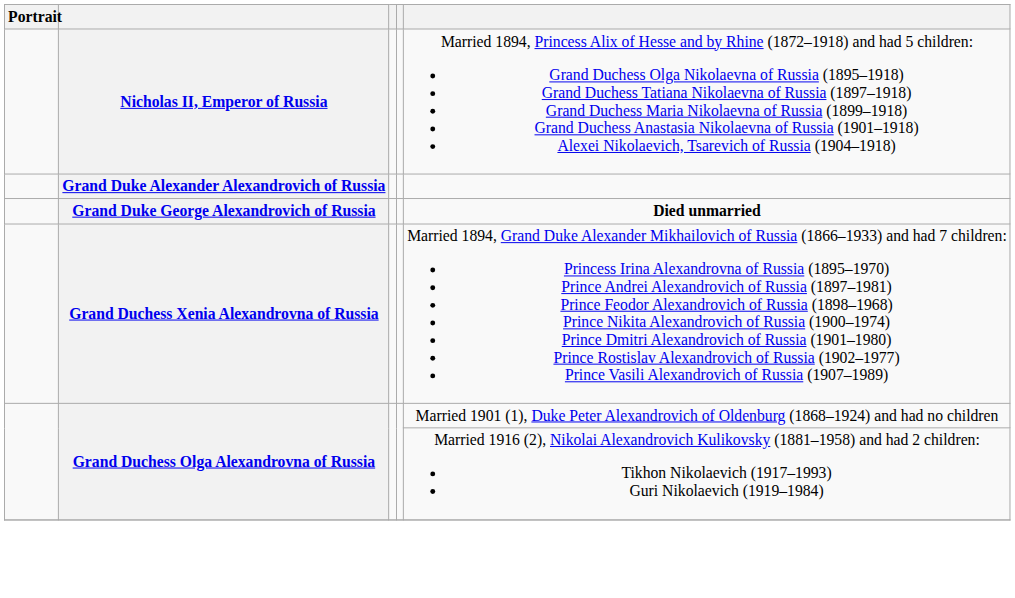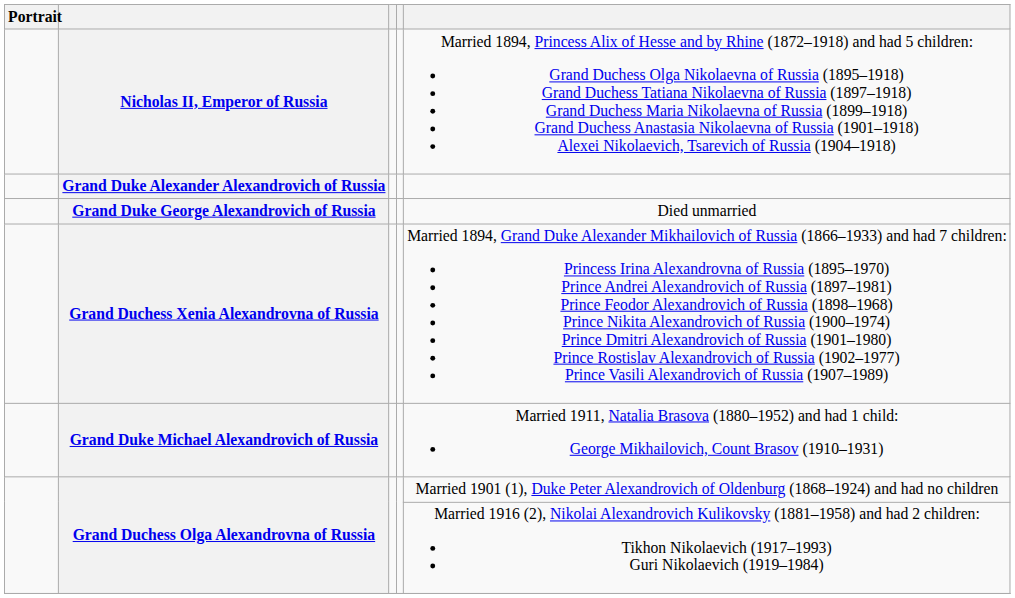 <table class="wikitable sortable sticky-header">
 <tr>
 <th scope="col" class="unsortable" style=max-width:3em>Portrait</th>
 <th scope="col" style=max-width:3em></th>
 <th scope="col" style=max-width:3em></th>
 <th scope="col" style=max-width:3em></th>
 <th scope="col" class="unsortable" style=max-width:3em></th>
 </tr>
 <tr>
 <td class="float-center" style="text-align:center;"></td>
 <th scope="row" class="float-center" style="text-align:center;" data-sort-value="of Russia, Nicholas"><a href='#'>Nicholas II, Emperor of Russia</a> </th>
 <td class="float-center" style="text-align:center;"></td>
 <td class="float-center" style="text-align:center;"></td>
 <td class="float-center" style="text-align:center;">Married 1894, <a href='#'>Princess Alix of Hesse and by Rhine</a> (1872–1918) and had 5 children:<br><ul><li><a href='#'>Grand Duchess Olga Nikolaevna of Russia</a> (1895–1918)</li><li><a href='#'>Grand Duchess Tatiana Nikolaevna of Russia</a> (1897–1918)</li><li><a href='#'>Grand Duchess Maria Nikolaevna of Russia</a> (1899–1918)</li><li><a href='#'>Grand Duchess Anastasia Nikolaevna of Russia</a> (1901–1918)</li><li><a href='#'>Alexei Nikolaevich, Tsarevich of Russia</a> (1904–1918)</li></ul></td>
 </tr>
 <tr>
 <td class="float-center" style="text-align:center;"></td>
 <th scope="row" class="float-center" style="text-align:center;" data-sort-value="of Russia, Alexander"><a href='#'>Grand Duke Alexander Alexandrovich of Russia</a></th>
 <td class="float-center" style="text-align:center;"></td>
 <td class="float-center" style="text-align:center;"></td>
 <td class="float-center" style="text-align:center;"></td>
 </tr>
 <tr>
 <td class="float-center" style="text-align:center;"></td>
 <th scope="row" class="float-center" style="text-align:center;" data-sort-value="of Russia, George"><a href='#'>Grand Duke George Alexandrovich of Russia</a></th>
 <td class="float-center" style="text-align:center;"></td>
 <td class="float-center" style="text-align:center;"></td>
-<td class="float-center" style="text-align:center;"><strong>Died unmarried</strong></td>
+<td class="float-center" style="text-align:center;">Died unmarried</td>
 </tr>
 <tr>
 <td class="float-center" style="text-align:center;"></td>
 <th scope="row" class="float-center" style="text-align:center;" data-sort-value="of Russia, Xenia"><a href='#'>Grand Duchess Xenia Alexandrovna of Russia</a></th>
 <td class="float-center" style="text-align:center;"></td>
 <td class="float-center" style="text-align:center;"></td>
 <td class="float-center" style="text-align:center;">Married 1894, <a href='#'>Grand Duke Alexander Mikhailovich of Russia</a> (1866–1933) and had 7 children:<br><ul><li><a href='#'>Princess Irina Alexandrovna of Russia</a> (1895–1970)</li><li><a href='#'>Prince Andrei Alexandrovich of Russia</a> (1897–1981)</li><li><a href='#'>Prince Feodor Alexandrovich of Russia</a> (1898–1968)</li><li><a href='#'>Prince Nikita Alexandrovich of Russia</a> (1900–1974)</li><li><a href='#'>Prince Dmitri Alexandrovich of Russia</a> (1901–1980)</li><li><a href='#'>Prince Rostislav Alexandrovich of Russia</a> (1902–1977)</li><li><a href='#'>Prince Vasili Alexandrovich of Russia</a> (1907–1989)</li></ul></td>
+</tr>
+<tr>
+<td class="float-center" style="text-align:center;"></td>
+<th scope="row" class="float-center" style="text-align:center;" data-sort-value="of Russia, Michael"><a href='#'>Grand Duke Michael Alexandrovich of Russia</a></th>
+<td class="float-center" style="text-align:center;"></td>
+<td class="float-center" style="text-align:center;"></td>
+<td class="float-center" style="text-align:center;">Married 1911, <a href='#'>Natalia Brasova</a> (1880–1952) and had 1 child:<br><ul><li><a href='#'>George Mikhailovich, Count Brasov</a> (1910–1931)</li></ul></td>
 </tr>
 <tr>
 <td class="float-center" style="text-align:center;" rowspan="2"></td>
 <th scope="rowgroup" class="float-center" style="text-align:center;" rowspan="2" data-sort-value="of Russia, Olga"><a href='#'>Grand Duchess Olga Alexandrovna of Russia</a></th>
 <td class="float-center" style="text-align:center;" rowspan="2"></td>
 <td class="float-center" style="text-align:center;" rowspan="2"></td>
 <td class="float-center" style="text-align:center;">Married 1901 (1), <a href='#'>Duke Peter Alexandrovich of Oldenburg</a> (1868–1924) and had no children</td>
 </tr>
 <tr>
 <td class="float-center" style="text-align:center;">Married 1916 (2), <a href='#'>Nikolai Alexandrovich Kulikovsky</a> (1881–1958) and had 2 children:<br><ul><li>Tikhon Nikolaevich (1917–1993)</li><li>Guri Nikolaevich (1919–1984)</li></ul></td>
 </tr>
 <tr>
 </tr>
 </table>
